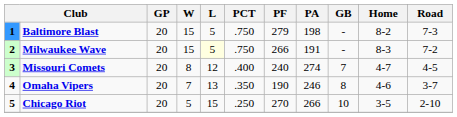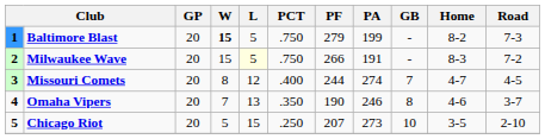 <table class="wikitable" width=50%>
 <tr>
 <th colspan=2>Club</th>
 <th>GP</th>
 <th>W</th>
 <th>L</th>
 <th>PCT</th>
 <th>PF</th>
 <th>PA</th>
 <th>GB</th>
 <th>Home</th>
 <th>Road</th>
 </tr>
 <tr>
 <td bgcolor=#3399FF align=center><strong>1</strong></td>
 <td><strong><a href='#'>Baltimore Blast</a></strong></td>
 <td align=center>20</td>
-<td align=center>15</td>
+<td align=center><strong>15</strong></td>
 <td align=center>5</td>
 <td align=center>.750</td>
 <td align=center>279</td>
-<td align=center>198</td>
+<td align=center>199</td>
 <td align=center>-</td>
 <td align=center>8-2</td>
 <td align=center>7-3</td>
 </tr>
 <tr>
 <td bgcolor=#ccffcc align=center><strong>2</strong></td>
 <td><strong><a href='#'>Milwaukee Wave</a></strong></td>
 <td align=center>20</td>
 <td align=center>15</td>
 <td align=center style="background: lightyellow;">5</td>
 <td align=center>.750</td>
 <td align=center>266</td>
 <td align=center>191</td>
 <td align=center>-</td>
 <td align=center>8-3</td>
 <td align=center>7-2</td>
 </tr>
 <tr>
 <td bgcolor=#ccffcc align=center><strong>3</strong></td>
 <td><strong><a href='#'>Missouri Comets</a></strong></td>
 <td align=center>20</td>
 <td align=center>8</td>
 <td align=center>12</td>
 <td align=center>.400</td>
-<td align=center>240</td>
+<td align=center>244</td>
 <td align=center>274</td>
 <td align=center>7</td>
 <td align=center>4-7</td>
 <td align=center>4-5</td>
 </tr>
 <tr>
 <td align=center><strong>4</strong></td>
 <td><strong><a href='#'>Omaha Vipers</a></strong></td>
 <td align=center>20</td>
 <td align=center>7</td>
 <td align=center>13</td>
 <td align=center>.350</td>
 <td align=center>190</td>
 <td align=center>246</td>
 <td align=center>8</td>
 <td align=center>4-6</td>
 <td align=center>3-7</td>
 </tr>
 <tr>
 <td align=center><strong>5</strong></td>
 <td><strong><a href='#'>Chicago Riot</a></strong></td>
 <td align=center>20</td>
 <td align=center>5</td>
 <td align=center>15</td>
 <td align=center>.250</td>
-<td align=center>270</td>
-<td align=center>266</td>
+<td align=center>207</td>
+<td align=center>273</td>
 <td align=center>10</td>
 <td align=center>3-5</td>
 <td align=center>2-10</td>
 </tr>
 <tr>
 </tr>
 </table>
